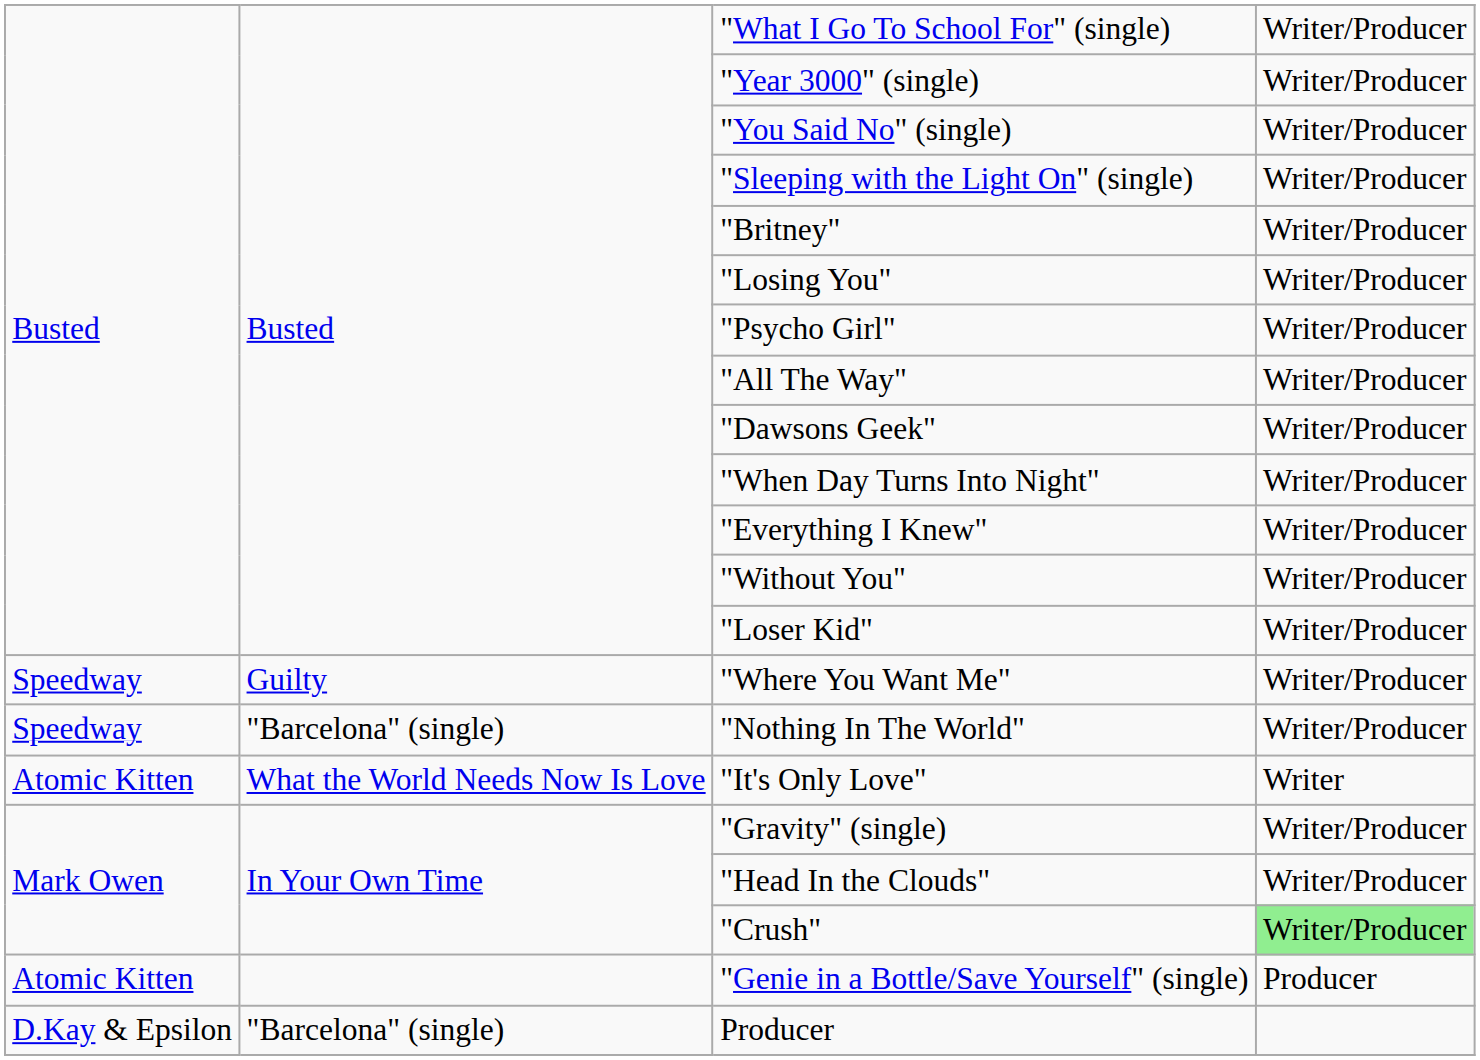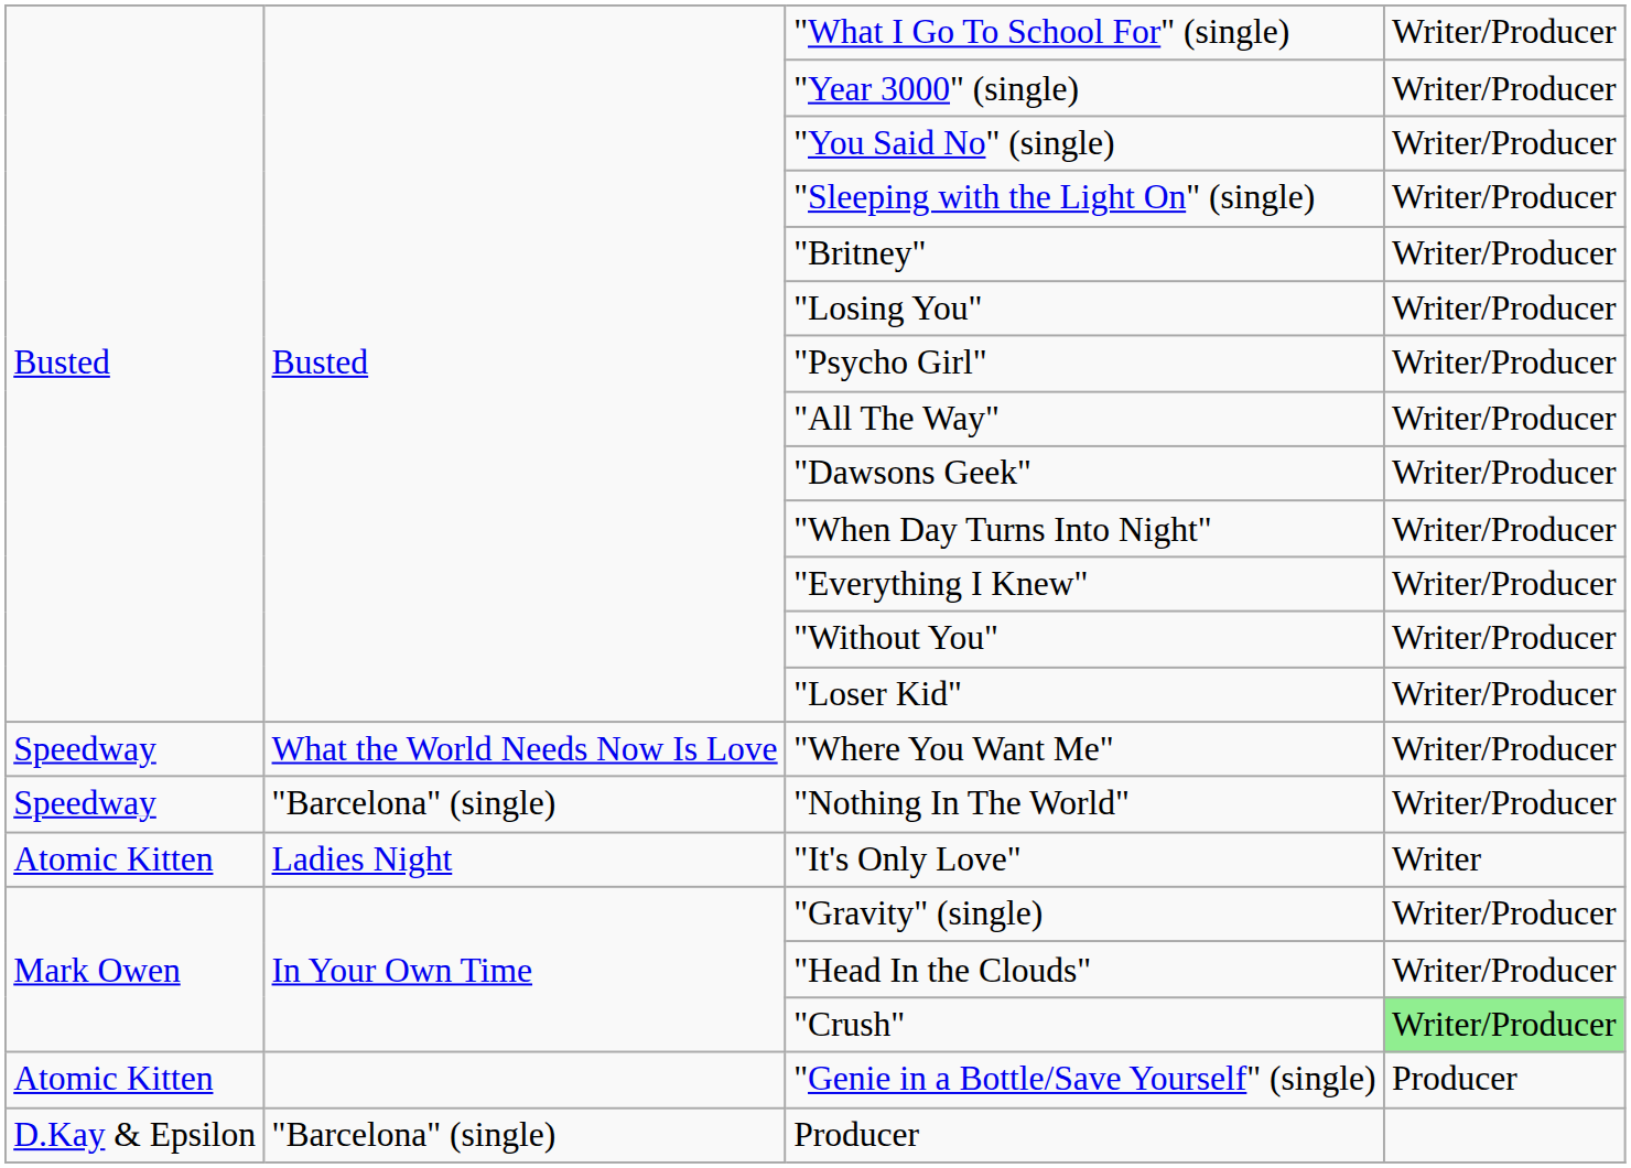 <table class="wikitable">
 <tr>
 <td rowspan="13"><a href='#'>Busted</a></td>
 <td rowspan="13"><a href='#'>Busted</a></td>
 <td>"<a href='#'>What I Go To School For</a>" (single)</td>
 <td>Writer/Producer</td>
 </tr>
 <tr>
 <td>"<a href='#'>Year 3000</a>" (single)</td>
 <td>Writer/Producer</td>
 </tr>
 <tr>
 <td>"<a href='#'>You Said No</a>" (single)</td>
 <td>Writer/Producer</td>
 </tr>
 <tr>
 <td>"<a href='#'>Sleeping with the Light On</a>" (single)</td>
 <td>Writer/Producer</td>
 </tr>
 <tr>
 <td>"Britney"</td>
 <td>Writer/Producer</td>
 </tr>
 <tr>
 <td>"Losing You"</td>
 <td>Writer/Producer</td>
 </tr>
 <tr>
 <td>"Psycho Girl"</td>
 <td>Writer/Producer</td>
 </tr>
 <tr>
 <td>"All The Way"</td>
 <td>Writer/Producer</td>
 </tr>
 <tr>
 <td>"Dawsons Geek"</td>
 <td>Writer/Producer</td>
 </tr>
 <tr>
 <td>"When Day Turns Into Night"</td>
 <td>Writer/Producer</td>
 </tr>
 <tr>
 <td>"Everything I Knew"</td>
 <td>Writer/Producer</td>
 </tr>
 <tr>
 <td>"Without You"</td>
 <td>Writer/Producer</td>
 </tr>
 <tr>
 <td>"Loser Kid"</td>
 <td>Writer/Producer</td>
 </tr>
 <tr>
 <td><a href='#'>Speedway</a></td>
-<td><a href='#'>Guilty</a></td>
+<td><a href='#'>What the World Needs Now Is Love</a></td>
 <td>"Where You Want Me"</td>
 <td>Writer/Producer</td>
 </tr>
 <tr>
 <td><a href='#'>Speedway</a></td>
 <td>"Barcelona" (single)</td>
 <td>"Nothing In The World"</td>
 <td>Writer/Producer</td>
 </tr>
 <tr>
 <td><a href='#'>Atomic Kitten</a></td>
-<td><a href='#'>What the World Needs Now Is Love</a></td>
+<td><a href='#'>Ladies Night</a></td>
 <td>"It's Only Love"</td>
 <td>Writer</td>
 </tr>
 <tr>
 <td rowspan="3"><a href='#'>Mark Owen</a></td>
 <td rowspan="3"><a href='#'>In Your Own Time</a></td>
 <td>"Gravity" (single)</td>
 <td>Writer/Producer</td>
 </tr>
 <tr>
 <td>"Head In the Clouds"</td>
 <td>Writer/Producer</td>
 </tr>
 <tr>
 <td>"Crush"</td>
 <td style="background: lightgreen;">Writer/Producer</td>
 </tr>
 <tr>
 <td><a href='#'>Atomic Kitten</a></td>
 <td></td>
 <td>"<a href='#'>Genie in a Bottle/Save Yourself</a>" (single)</td>
 <td>Producer</td>
 </tr>
 <tr>
 <td><a href='#'>D.Kay</a> & Epsilon</td>
 <td>"Barcelona" (single)</td>
 <td>Producer</td>
 </tr>
 </table>
